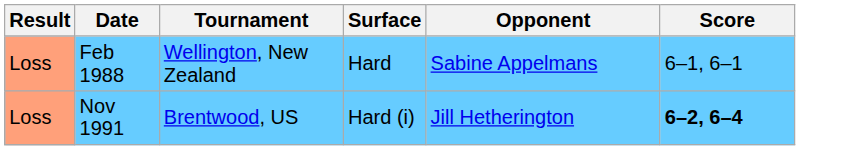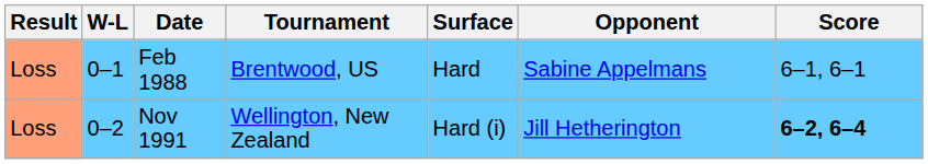 <table class="sortable wikitable">
 <tr>
 <th>Result</th>
+<th>W-L</th>
 <th style="width:60px">Date</th>
 <th style="width:140px">Tournament</th>
 <th style="width:55px">Surface</th>
 <th style="width:180px">Opponent</th>
 <th style="width:100px" class="unsortable">Score</th>
 </tr>
 <tr bgcolor="#66CCFF">
 <td style="background:#ffa07a;">Loss</td>
+<td>0–1</td>
 <td>Feb 1988</td>
-<td><a href='#'>Wellington</a>, New Zealand</td>
+<td><a href='#'>Brentwood</a>, US</td>
 <td>Hard</td>
 <td> <a href='#'>Sabine Appelmans</a></td>
 <td>6–1, 6–1</td>
 </tr>
 <tr bgcolor="#66CCFF">
 <td style="background:#ffa07a;">Loss</td>
+<td>0–2</td>
 <td>Nov 1991</td>
-<td><a href='#'>Brentwood</a>, US</td>
+<td><a href='#'>Wellington</a>, New Zealand</td>
 <td>Hard (i)</td>
 <td> <a href='#'>Jill Hetherington</a></td>
 <td><strong>6–2, 6–4</strong></td>
 </tr>
 </table>
